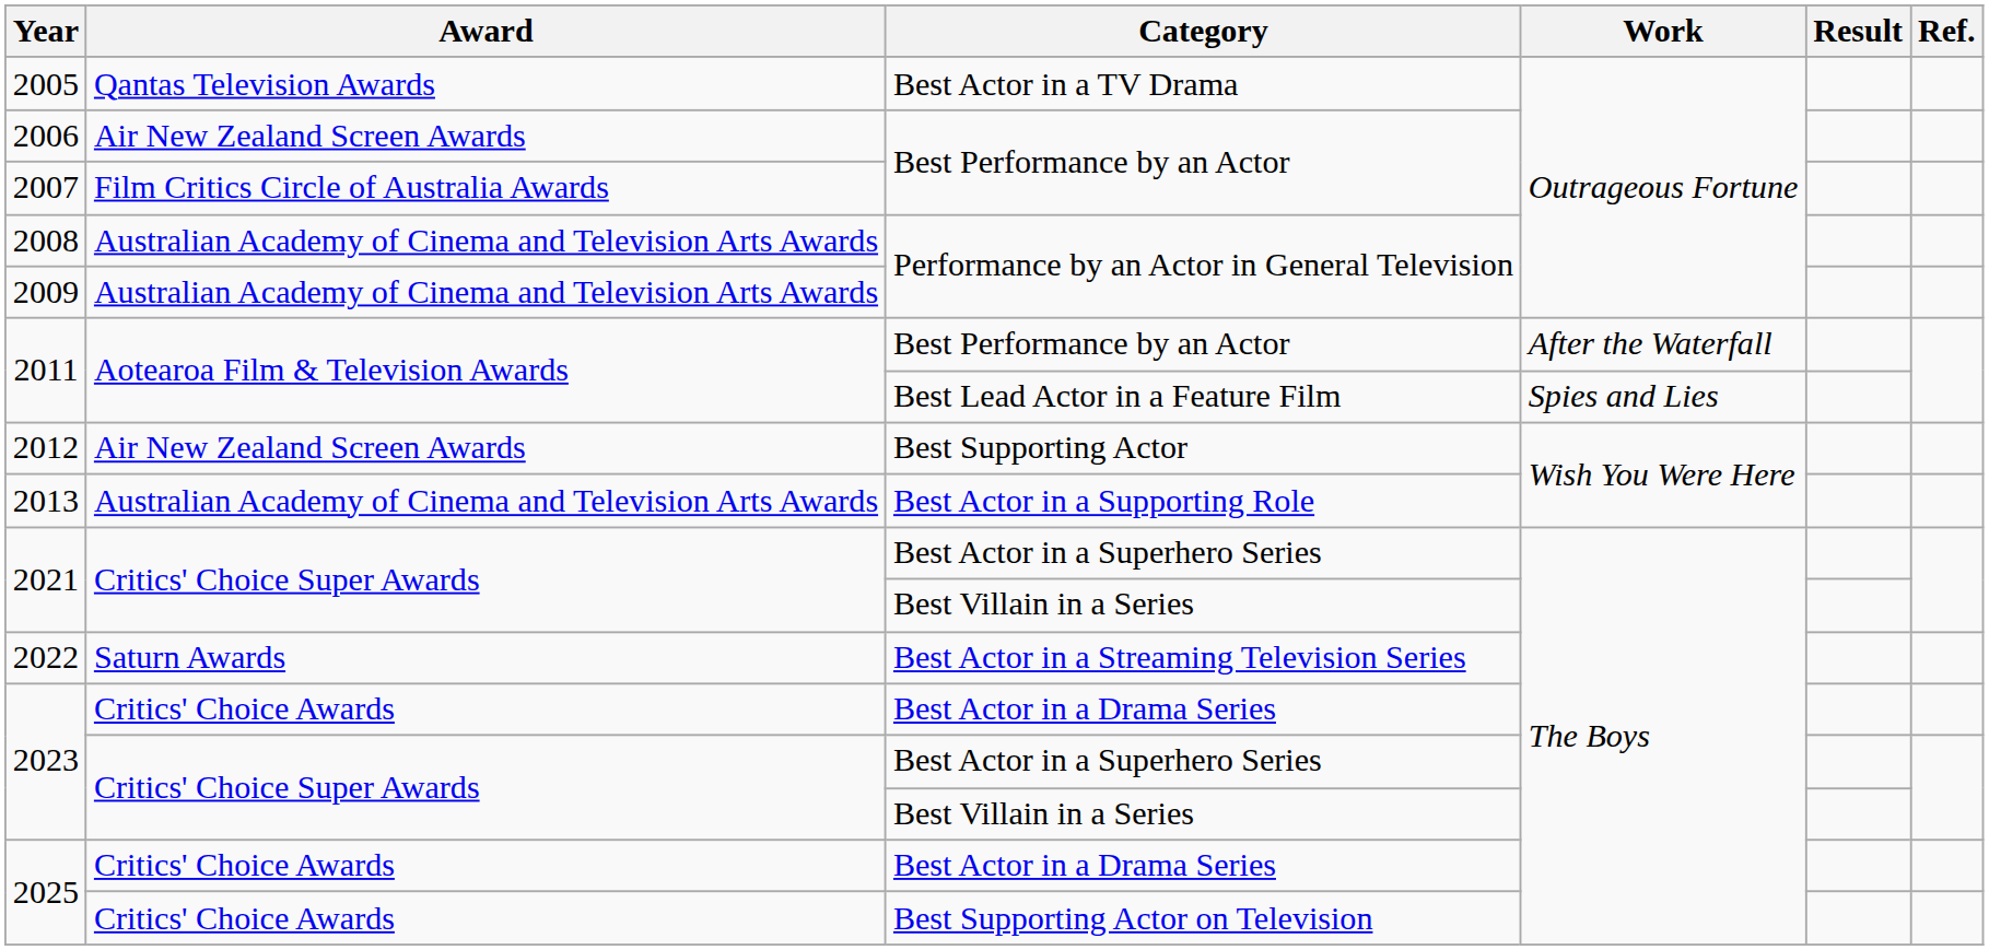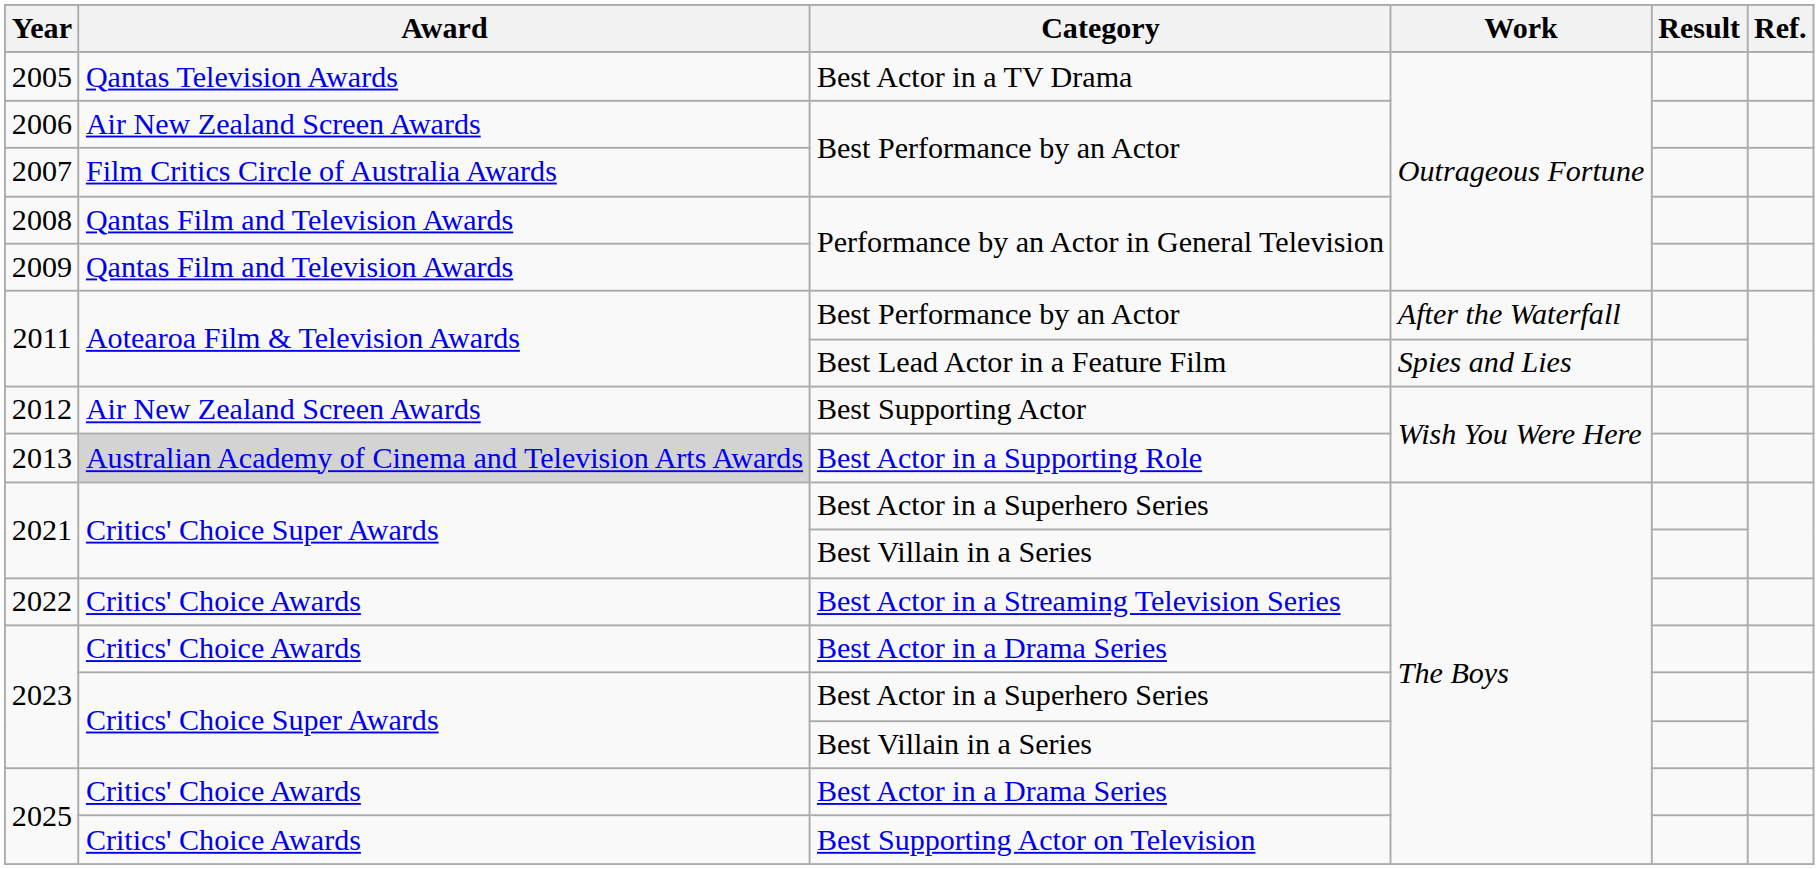 <table class="wikitable sortable">
 <tr>
 <th>Year</th>
 <th>Award</th>
 <th>Category</th>
 <th>Work</th>
 <th>Result</th>
 <th>Ref.</th>
 </tr>
 <tr>
 <td style="text-align: center;">2005</td>
 <td><a href='#'>Qantas Television Awards</a></td>
 <td>Best Actor in a TV Drama</td>
 <td rowspan="5"><em>Outrageous Fortune</em></td>
 <td></td>
 <td style="text-align: center;"></td>
 </tr>
 <tr>
 <td style="text-align: center;">2006</td>
 <td><a href='#'>Air New Zealand Screen Awards</a></td>
 <td rowspan="2">Best Performance by an Actor</td>
 <td></td>
 <td style="text-align: center;"></td>
 </tr>
 <tr>
 <td style="text-align: center;">2007</td>
 <td><a href='#'>Film Critics Circle of Australia Awards</a></td>
 <td></td>
 <td style="text-align: center;"></td>
 </tr>
 <tr>
 <td style="text-align: center;">2008</td>
-<td><a href='#'>Australian Academy of Cinema and Television Arts Awards</a></td>
+<td><a href='#'>Qantas Film and Television Awards</a></td>
 <td rowspan="2">Performance by an Actor in General Television</td>
 <td></td>
 <td style="text-align: center;"></td>
 </tr>
 <tr>
 <td style="text-align: center;">2009</td>
-<td><a href='#'>Australian Academy of Cinema and Television Arts Awards</a></td>
+<td><a href='#'>Qantas Film and Television Awards</a></td>
 <td></td>
 <td style="text-align: center;"></td>
 </tr>
 <tr>
 <td rowspan="2" style="text-align: center;">2011</td>
 <td rowspan="2"><a href='#'>Aotearoa Film & Television Awards</a></td>
 <td>Best Performance by an Actor</td>
 <td><em>After the Waterfall</em></td>
 <td></td>
 <td rowspan="2" style="text-align: center;"></td>
 </tr>
 <tr>
 <td>Best Lead Actor in a Feature Film</td>
 <td><em>Spies and Lies</em></td>
 <td></td>
 </tr>
 <tr>
 <td style="text-align: center;">2012</td>
 <td><a href='#'>Air New Zealand Screen Awards</a></td>
 <td>Best Supporting Actor</td>
 <td rowspan="2"><em>Wish You Were Here</em></td>
 <td></td>
 <td></td>
 </tr>
 <tr>
 <td style="text-align: center;">2013</td>
-<td><a href='#'>Australian Academy of Cinema and Television Arts Awards</a></td>
+<td style="background: lightgrey;"><a href='#'>Australian Academy of Cinema and Television Arts Awards</a></td>
 <td><a href='#'>Best Actor in a Supporting Role</a></td>
 <td></td>
 <td></td>
 </tr>
 <tr>
 <td rowspan="2" style="text-align: center;">2021</td>
 <td rowspan="2"><a href='#'>Critics' Choice Super Awards</a></td>
 <td>Best Actor in a Superhero Series</td>
 <td rowspan="8"><em>The Boys</em></td>
 <td></td>
 <td rowspan="2" style="text-align: center;"></td>
 </tr>
 <tr>
 <td>Best Villain in a Series</td>
 <td></td>
 </tr>
 <tr>
 <td style="text-align: center;">2022</td>
-<td><a href='#'>Saturn Awards</a></td>
+<td><a href='#'>Critics' Choice Awards</a></td>
 <td><a href='#'>Best Actor in a Streaming Television Series</a></td>
 <td></td>
 <td style="text-align: center;"></td>
 </tr>
 <tr>
 <td rowspan="3" style="text-align: center;">2023</td>
 <td><a href='#'>Critics' Choice Awards</a></td>
 <td><a href='#'>Best Actor in a Drama Series</a></td>
 <td></td>
 <td style="text-align: center;"></td>
 </tr>
 <tr>
 <td rowspan="2"><a href='#'>Critics' Choice Super Awards</a></td>
 <td>Best Actor in a Superhero Series</td>
 <td></td>
 <td rowspan="2" style="text-align: center;"></td>
 </tr>
 <tr>
 <td>Best Villain in a Series</td>
 <td></td>
 </tr>
 <tr>
 <td rowspan="2" style="text-align: center;">2025</td>
 <td><a href='#'>Critics' Choice Awards</a></td>
 <td><a href='#'>Best Actor in a Drama Series</a></td>
 <td></td>
 <td style="text-align: center;"></td>
 </tr>
 <tr>
 <td><a href='#'>Critics' Choice Awards</a></td>
 <td><a href='#'>Best Supporting Actor on Television</a></td>
 <td></td>
 <td style="text-align: center;"></td>
 </tr>
 </table>
